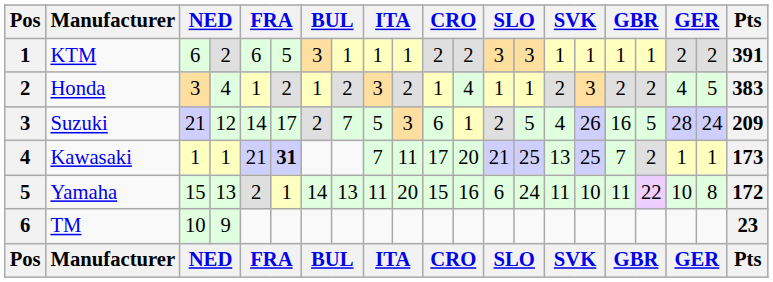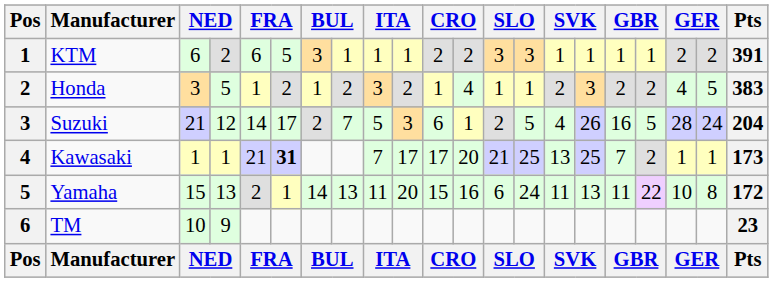 <table align="left"| class="wikitable" style="font-size: 85%; text-align: center">
 <tr valign="top">
 <th valign="middle">Pos</th>
 <th valign="middle">Manufacturer</th>
 <th colspan=2><a href='#'>NED</a><br></th>
 <th colspan=2><a href='#'>FRA</a><br></th>
 <th colspan=2><a href='#'>BUL</a><br></th>
 <th colspan=2><a href='#'>ITA</a><br></th>
 <th colspan=2><a href='#'>CRO</a><br></th>
 <th colspan=2><a href='#'>SLO</a><br></th>
 <th colspan=2><a href='#'>SVK</a><br></th>
 <th colspan=2><a href='#'>GBR</a><br></th>
 <th colspan=2><a href='#'>GER</a><br></th>
 <th valign="middle">Pts</th>
 </tr>
 <tr>
 <th>1</th>
 <td align=left> <a href='#'>KTM</a></td>
 <td style="background:#dfffdf;">6</td>
 <td style="background:#dfdfdf;">2</td>
 <td style="background:#dfffdf;">6</td>
 <td style="background:#dfffdf;">5</td>
 <td style="background:#ffdf9f;">3</td>
 <td style="background:#ffffbf;">1</td>
 <td style="background:#ffffbf;">1</td>
 <td style="background:#ffffbf;">1</td>
 <td style="background:#dfdfdf;">2</td>
 <td style="background:#dfdfdf;">2</td>
 <td style="background:#ffdf9f;">3</td>
 <td style="background:#ffdf9f;">3</td>
 <td style="background:#ffffbf;">1</td>
 <td style="background:#ffffbf;">1</td>
 <td style="background:#ffffbf;">1</td>
 <td style="background:#ffffbf;">1</td>
 <td style="background:#dfdfdf;">2</td>
 <td style="background:#dfdfdf;">2</td>
 <th>391</th>
 </tr>
 <tr>
 <th>2</th>
 <td align=left> <a href='#'>Honda</a></td>
 <td style="background:#ffdf9f;">3</td>
-<td style="background:#dfffdf;">4</td>
+<td style="background:#dfffdf;">5</td>
 <td style="background:#ffffbf;">1</td>
 <td style="background:#dfdfdf;">2</td>
 <td style="background:#ffffbf;">1</td>
 <td style="background:#dfdfdf;">2</td>
 <td style="background:#ffdf9f;">3</td>
 <td style="background:#dfdfdf;">2</td>
 <td style="background:#ffffbf;">1</td>
 <td style="background:#dfffdf;">4</td>
 <td style="background:#ffffbf;">1</td>
 <td style="background:#ffffbf;">1</td>
 <td style="background:#dfdfdf;">2</td>
 <td style="background:#ffdf9f;">3</td>
 <td style="background:#dfdfdf;">2</td>
 <td style="background:#dfdfdf;">2</td>
 <td style="background:#dfffdf;">4</td>
 <td style="background:#dfffdf;">5</td>
 <th>383</th>
 </tr>
 <tr>
 <th>3</th>
 <td align=left> <a href='#'>Suzuki</a></td>
 <td style="background:#cfcfff;">21</td>
 <td style="background:#dfffdf;">12</td>
 <td style="background:#dfffdf;">14</td>
 <td style="background:#dfffdf;">17</td>
 <td style="background:#dfdfdf;">2</td>
 <td style="background:#dfffdf;">7</td>
 <td style="background:#dfffdf;">5</td>
 <td style="background:#ffdf9f;">3</td>
 <td style="background:#dfffdf;">6</td>
 <td style="background:#ffffbf;">1</td>
 <td style="background:#dfdfdf;">2</td>
 <td style="background:#dfffdf;">5</td>
 <td style="background:#dfffdf;">4</td>
 <td style="background:#cfcfff;">26</td>
 <td style="background:#dfffdf;">16</td>
 <td style="background:#dfffdf;">5</td>
 <td style="background:#cfcfff;">28</td>
 <td style="background:#cfcfff;">24</td>
-<th>209</th>
+<th>204</th>
 </tr>
 <tr>
 <th>4</th>
 <td align=left> <a href='#'>Kawasaki</a></td>
 <td style="background:#ffffbf;">1</td>
 <td style="background:#ffffbf;">1</td>
 <td style="background:#cfcfff;">21</td>
 <td style="background:#cfcfff;"><strong>31</strong></td>
 <td></td>
 <td></td>
 <td style="background:#dfffdf;">7</td>
-<td style="background:#dfffdf;">11</td>
+<td style="background:#dfffdf;">17</td>
 <td style="background:#dfffdf;">17</td>
 <td style="background:#dfffdf;">20</td>
 <td style="background:#cfcfff;">21</td>
 <td style="background:#cfcfff;">25</td>
 <td style="background:#dfffdf;">13</td>
 <td style="background:#cfcfff;">25</td>
 <td style="background:#dfffdf;">7</td>
 <td style="background:#dfdfdf;">2</td>
 <td style="background:#ffffbf;">1</td>
 <td style="background:#ffffbf;">1</td>
 <th>173</th>
 </tr>
 <tr>
 <th>5</th>
 <td align=left> <a href='#'>Yamaha</a></td>
 <td style="background:#dfffdf;">15</td>
 <td style="background:#dfffdf;">13</td>
 <td style="background:#dfdfdf;">2</td>
 <td style="background:#ffffbf;">1</td>
 <td style="background:#dfffdf;">14</td>
 <td style="background:#dfffdf;">13</td>
 <td style="background:#dfffdf;">11</td>
 <td style="background:#dfffdf;">20</td>
 <td style="background:#dfffdf;">15</td>
 <td style="background:#dfffdf;">16</td>
 <td style="background:#dfffdf;">6</td>
 <td style="background:#dfffdf;">24</td>
 <td style="background:#dfffdf;">11</td>
-<td style="background:#dfffdf;">10</td>
+<td style="background:#dfffdf;">13</td>
 <td style="background:#dfffdf;">11</td>
 <td style="background:#efcfff;">22</td>
 <td style="background:#dfffdf;">10</td>
 <td style="background:#dfffdf;">8</td>
 <th>172</th>
 </tr>
 <tr>
 <th>6</th>
 <td align=left> <a href='#'>TM</a></td>
 <td style="background:#dfffdf;">10</td>
 <td style="background:#dfffdf;">9</td>
 <td></td>
 <td></td>
 <td></td>
 <td></td>
 <td></td>
 <td></td>
 <td></td>
 <td></td>
 <td></td>
 <td></td>
 <td></td>
 <td></td>
 <td></td>
 <td></td>
 <td></td>
 <td></td>
 <th>23</th>
 </tr>
 <tr valign="top">
 <th valign="middle">Pos</th>
 <th valign="middle">Manufacturer</th>
 <th colspan=2><a href='#'>NED</a><br></th>
 <th colspan=2><a href='#'>FRA</a><br></th>
 <th colspan=2><a href='#'>BUL</a><br></th>
 <th colspan=2><a href='#'>ITA</a><br></th>
 <th colspan=2><a href='#'>CRO</a><br></th>
 <th colspan=2><a href='#'>SLO</a><br></th>
 <th colspan=2><a href='#'>SVK</a><br></th>
 <th colspan=2><a href='#'>GBR</a><br></th>
 <th colspan=2><a href='#'>GER</a><br></th>
 <th valign="middle">Pts</th>
 </tr>
 </table>
